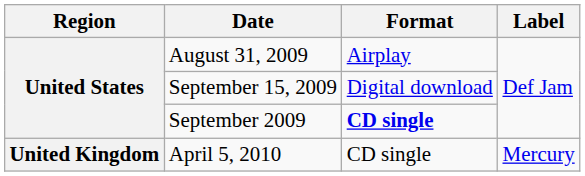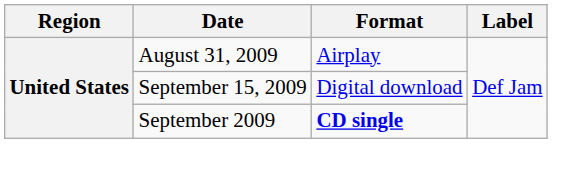 <table class="wikitable plainrowheaders">
 <tr>
 <th>Region</th>
 <th>Date</th>
 <th>Format</th>
 <th>Label</th>
 </tr>
 <tr>
 <th scope="row" rowspan="3">United States</th>
 <td>August 31, 2009</td>
 <td><a href='#'>Airplay</a></td>
 <td rowspan="3"><a href='#'>Def Jam</a></td>
 </tr>
 <tr>
 <td>September 15, 2009</td>
 <td><a href='#'>Digital download</a></td>
 </tr>
 <tr>
 <td>September 2009</td>
 <td><strong><a href='#'>CD single</a></strong></td>
 </tr>
-<tr>
-<th scope="row">United Kingdom</th>
-<td>April 5, 2010</td>
-<td>CD single</td>
-<td><a href='#'>Mercury</a></td>
-</tr>
 </table>
